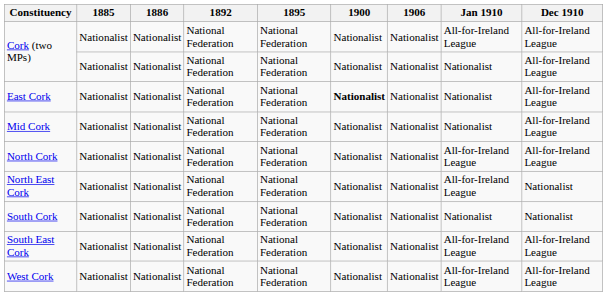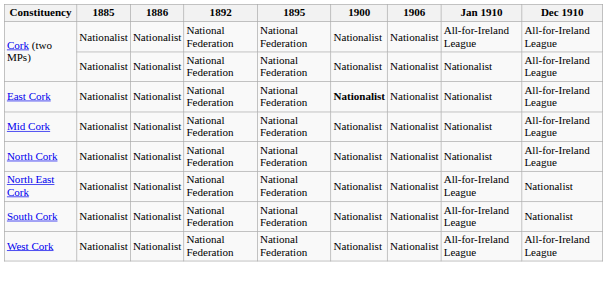 <table class="wikitable sortable">
 <tr>
 <th>Constituency</th>
 <th>1885</th>
 <th>1886</th>
 <th>1892</th>
 <th>1895</th>
 <th>1900</th>
 <th>1906</th>
 <th>Jan 1910</th>
 <th>Dec 1910</th>
 </tr>
 <tr>
 <td rowspan="2"><a href='#'>Cork</a> (two MPs)</td>
 <td bgcolor=>Nationalist</td>
 <td bgcolor=>Nationalist</td>
 <td bgcolor=>National Federation</td>
 <td bgcolor=>National Federation</td>
 <td bgcolor=>Nationalist</td>
 <td bgcolor=>Nationalist</td>
 <td bgcolor=>All-for-Ireland League</td>
 <td bgcolor=>All-for-Ireland League</td>
 </tr>
 <tr>
 <td bgcolor=>Nationalist</td>
 <td bgcolor=>Nationalist</td>
 <td bgcolor=>National Federation</td>
 <td bgcolor=>National Federation</td>
 <td bgcolor=>Nationalist</td>
 <td bgcolor=>Nationalist</td>
 <td bgcolor=>Nationalist</td>
 <td bgcolor=>All-for-Ireland League</td>
 </tr>
 <tr>
 <td><a href='#'>East Cork</a></td>
 <td bgcolor=>Nationalist</td>
 <td bgcolor=>Nationalist</td>
 <td bgcolor=>National Federation</td>
 <td bgcolor=>National Federation</td>
 <td bgcolor=><strong>Nationalist</strong></td>
 <td bgcolor=>Nationalist</td>
 <td bgcolor=>Nationalist</td>
 <td bgcolor=>All-for-Ireland League</td>
 </tr>
 <tr>
 <td><a href='#'>Mid Cork</a></td>
 <td bgcolor=>Nationalist</td>
 <td bgcolor=>Nationalist</td>
 <td bgcolor=>National Federation</td>
 <td bgcolor=>National Federation</td>
 <td bgcolor=>Nationalist</td>
 <td bgcolor=>Nationalist</td>
 <td bgcolor=>Nationalist</td>
 <td bgcolor=>All-for-Ireland League</td>
 </tr>
 <tr>
 <td><a href='#'>North Cork</a></td>
 <td bgcolor=>Nationalist</td>
 <td bgcolor=>Nationalist</td>
 <td bgcolor=>National Federation</td>
 <td bgcolor=>National Federation</td>
 <td bgcolor=>Nationalist</td>
 <td bgcolor=>Nationalist</td>
-<td bgcolor=>All-for-Ireland League</td>
+<td bgcolor=>Nationalist</td>
 <td bgcolor=>All-for-Ireland League</td>
 </tr>
 <tr>
 <td><a href='#'>North East Cork</a></td>
 <td bgcolor=>Nationalist</td>
 <td bgcolor=>Nationalist</td>
 <td bgcolor=>National Federation</td>
 <td bgcolor=>National Federation</td>
 <td bgcolor=>Nationalist</td>
 <td bgcolor=>Nationalist</td>
 <td bgcolor=>All-for-Ireland League</td>
 <td bgcolor=>Nationalist</td>
 </tr>
 <tr>
 <td><a href='#'>South Cork</a></td>
 <td bgcolor=>Nationalist</td>
 <td bgcolor=>Nationalist</td>
 <td bgcolor=>National Federation</td>
 <td bgcolor=>National Federation</td>
 <td bgcolor=>Nationalist</td>
 <td bgcolor=>Nationalist</td>
+<td bgcolor=>All-for-Ireland League</td>
 <td bgcolor=>Nationalist</td>
-<td bgcolor=>Nationalist</td>
-</tr>
-<tr>
-<td><a href='#'>South East Cork</a></td>
-<td bgcolor=>Nationalist</td>
-<td bgcolor=>Nationalist</td>
-<td bgcolor=>National Federation</td>
-<td bgcolor=>National Federation</td>
-<td bgcolor=>Nationalist</td>
-<td bgcolor=>Nationalist</td>
-<td bgcolor=>All-for-Ireland League</td>
-<td bgcolor=>All-for-Ireland League</td>
 </tr>
 <tr>
 <td><a href='#'>West Cork</a></td>
 <td bgcolor=>Nationalist</td>
 <td bgcolor=>Nationalist</td>
 <td bgcolor=>National Federation</td>
 <td bgcolor=>National Federation</td>
 <td bgcolor=>Nationalist</td>
 <td bgcolor=>Nationalist</td>
 <td bgcolor=>All-for-Ireland League</td>
 <td bgcolor=>All-for-Ireland League</td>
 </tr>
 </table>
